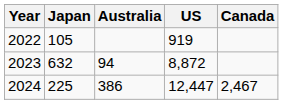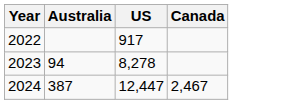 <table class="wikitable">
 <tr>
 <th>Year</th>
-<th>Japan</th>
 <th>Australia</th>
 <th>US</th>
 <th>Canada</th>
 </tr>
 <tr>
 <td>2022</td>
-<td>105</td>
 <td></td>
-<td>919</td>
+<td>917</td>
 <td></td>
 </tr>
 <tr>
 <td>2023</td>
-<td>632</td>
 <td>94</td>
-<td>8,872</td>
+<td>8,278</td>
 <td></td>
 </tr>
 <tr>
 <td>2024</td>
-<td>225</td>
-<td>386</td>
+<td>387</td>
 <td>12,447</td>
 <td>2,467</td>
 </tr>
 </table>
